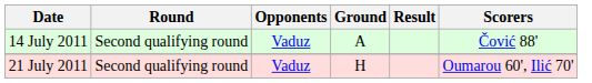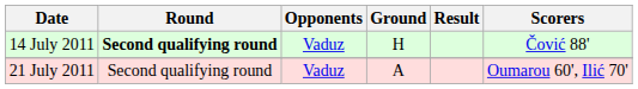 <table class="wikitable" style="text-align:center">
 <tr>
 <th>Date</th>
 <th>Round</th>
 <th>Opponents</th>
 <th>Ground</th>
 <th>Result</th>
 <th>Scorers</th>
 </tr>
 <tr bgcolor="#ddffdd">
 <td>14 July 2011</td>
-<td>Second qualifying round</td>
+<td><strong>Second qualifying round</strong></td>
 <td> <a href='#'>Vaduz</a></td>
-<td>A</td>
+<td>H</td>
 <td></td>
 <td><a href='#'>Čović</a> 88'</td>
 </tr>
 <tr>
 </tr>
 <tr bgcolor="#ffdddd">
 <td>21 July 2011</td>
 <td>Second qualifying round</td>
 <td> <a href='#'>Vaduz</a></td>
-<td>H</td>
+<td>A</td>
 <td></td>
 <td><a href='#'>Oumarou</a> 60', <a href='#'>Ilić</a> 70'</td>
 </tr>
 </table>
